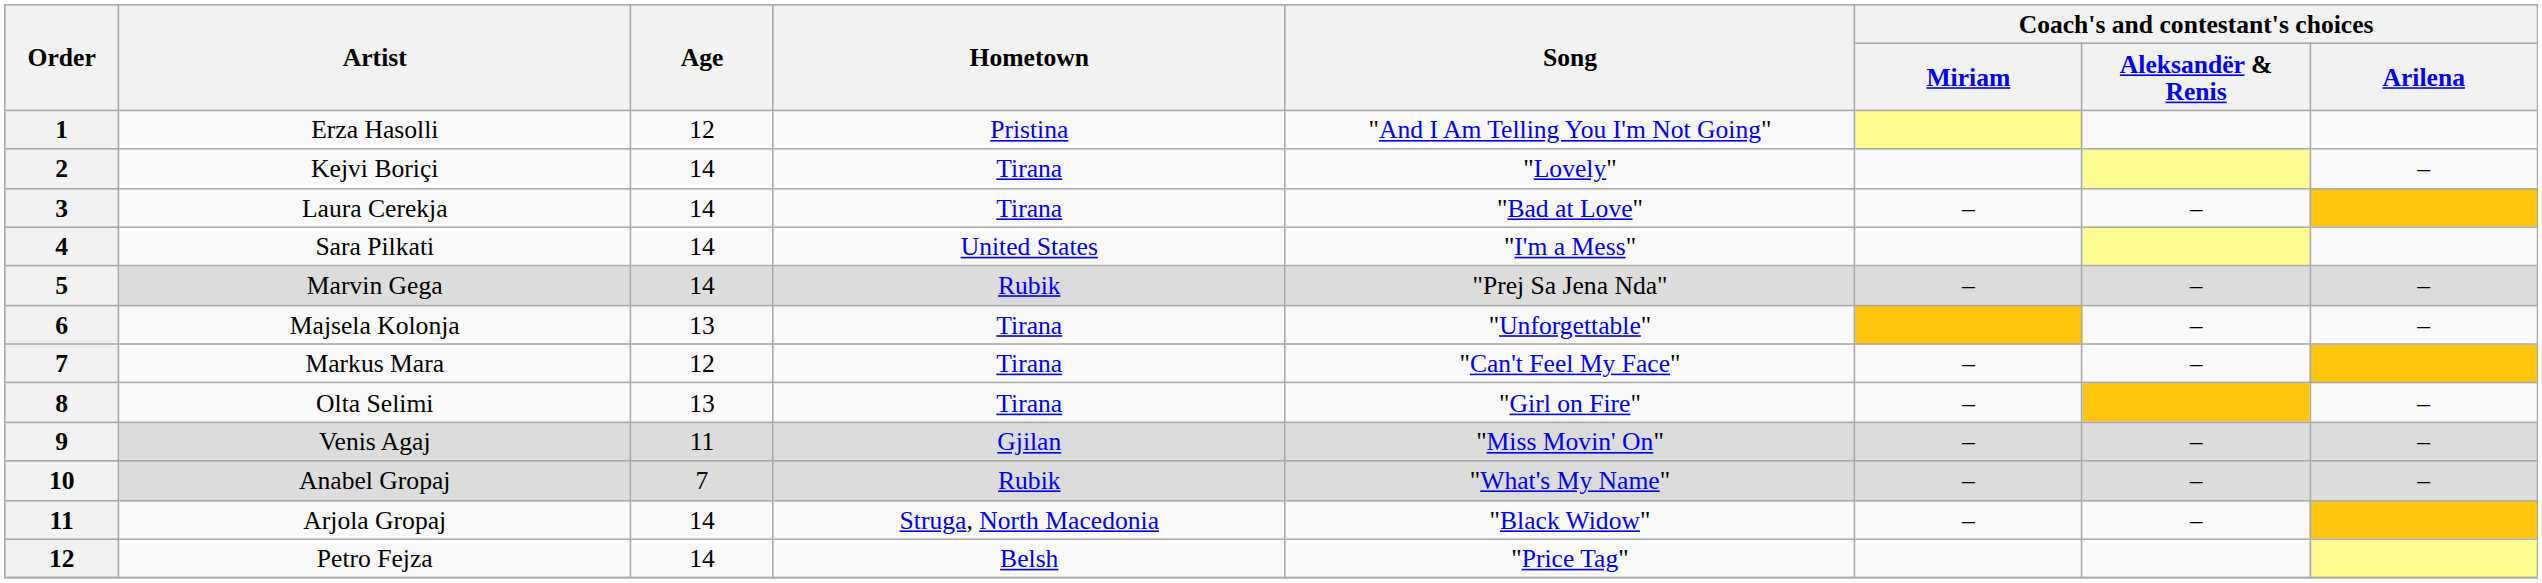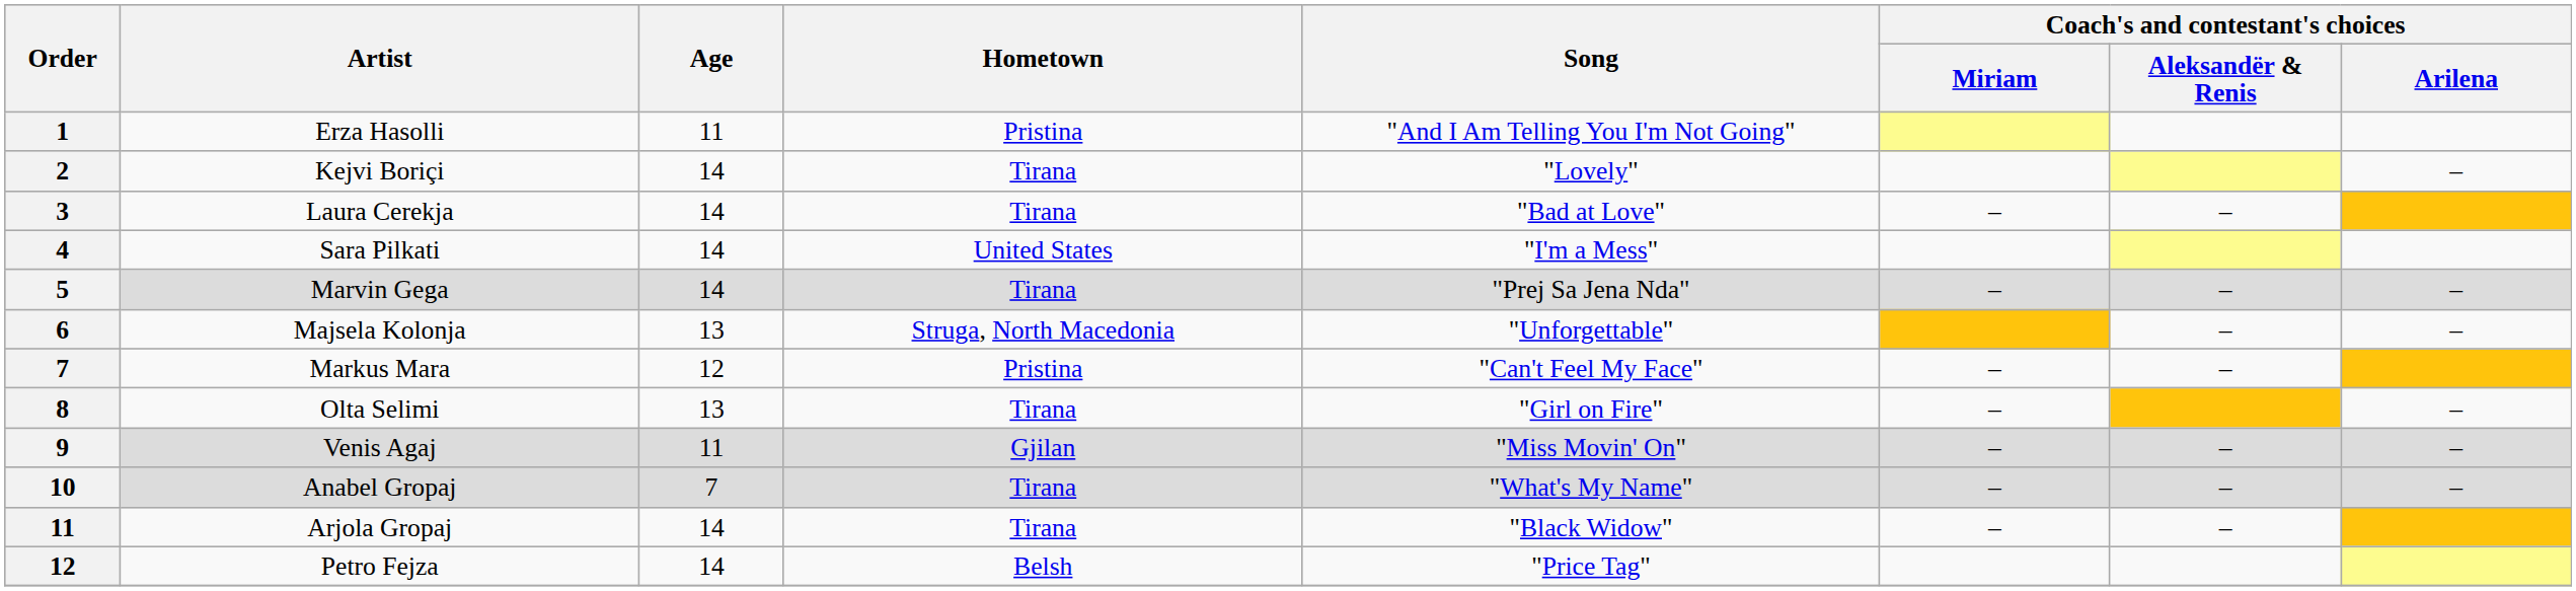 <table class="wikitable" style="text-align:center; line-height:17px; width:100%;">
 <tr>
 <th scope="col" rowspan=2 width="04%">Order</th>
 <th scope="col" rowspan=2 width="18%">Artist</th>
 <th scope="col" rowspan=2 width="05%">Age</th>
 <th scope="col" rowspan=2 width="18%">Hometown</th>
 <th scope="col" rowspan=2 width="20%">Song</th>
 <th scope="col" colspan=3 width="24%">Coach's and contestant's choices</th>
 </tr>
 <tr>
 <th width="08%"><a href='#'>Miriam</a></th>
 <th width="08%"><a href='#'>Aleksandër</a> & <a href='#'>Renis</a></th>
 <th width="08%"><a href='#'>Arilena</a></th>
 </tr>
 <tr>
 <th>1</th>
 <td>Erza Hasolli</td>
-<td>12</td>
+<td>11</td>
 <td><a href='#'>Pristina</a></td>
 <td>"<a href='#'>And I Am Telling You I'm Not Going</a>"</td>
 <td style="background: #fdfc8f;"><strong></strong></td>
 <td><strong></strong></td>
 <td><strong></strong></td>
 </tr>
 <tr>
 <th>2</th>
 <td>Kejvi Boriçi</td>
 <td>14</td>
 <td><a href='#'>Tirana</a></td>
 <td>"<a href='#'>Lovely</a>"</td>
 <td><strong></strong></td>
 <td style="background: #fdfc8f;"><strong></strong></td>
 <td>–</td>
 </tr>
 <tr>
 <th>3</th>
 <td>Laura Cerekja</td>
 <td>14</td>
 <td><a href='#'>Tirana</a></td>
 <td>"<a href='#'>Bad at Love</a>"</td>
 <td>–</td>
 <td>–</td>
 <td style="background: #ffc40c;"><strong></strong></td>
 </tr>
 <tr>
 <th>4</th>
 <td>Sara Pilkati</td>
 <td>14</td>
 <td><a href='#'>United States</a></td>
 <td>"<a href='#'>I'm a Mess</a>"</td>
 <td><strong></strong></td>
 <td style="background: #fdfc8f;"><strong></strong></td>
 <td><strong></strong></td>
 </tr>
 <tr style="background: #dcdcdc;" |>
 <th>5</th>
 <td>Marvin Gega</td>
 <td>14</td>
-<td><a href='#'>Rubik</a></td>
+<td><a href='#'>Tirana</a></td>
 <td>"Prej Sa Jena Nda"</td>
 <td>–</td>
 <td>–</td>
 <td>–</td>
 </tr>
 <tr>
 <th>6</th>
 <td>Majsela Kolonja</td>
 <td>13</td>
-<td><a href='#'>Tirana</a></td>
+<td><a href='#'>Struga</a>, <a href='#'>North Macedonia</a></td>
 <td>"<a href='#'>Unforgettable</a>"</td>
 <td style="background: #ffc40c;"><strong></strong></td>
 <td>–</td>
 <td>–</td>
 </tr>
 <tr>
 <th>7</th>
 <td>Markus Mara</td>
 <td>12</td>
-<td><a href='#'>Tirana</a></td>
+<td><a href='#'>Pristina</a></td>
 <td>"<a href='#'>Can't Feel My Face</a>"</td>
 <td>–</td>
 <td>–</td>
 <td style="background: #ffc40c;"><strong></strong></td>
 </tr>
 <tr>
 <th>8</th>
 <td>Olta Selimi</td>
 <td>13</td>
 <td><a href='#'>Tirana</a></td>
 <td>"<a href='#'>Girl on Fire</a>"</td>
 <td>–</td>
 <td style="background: #ffc40c;"><strong></strong></td>
 <td>–</td>
 </tr>
 <tr style="background: #dcdcdc;" |>
 <th>9</th>
 <td>Venis Agaj</td>
 <td>11</td>
 <td><a href='#'>Gjilan</a></td>
 <td>"<a href='#'>Miss Movin' On</a>"</td>
 <td>–</td>
 <td>–</td>
 <td>–</td>
 </tr>
 <tr style="background: #dcdcdc;" |>
 <th>10</th>
 <td>Anabel Gropaj</td>
 <td>7</td>
-<td><a href='#'>Rubik</a></td>
+<td><a href='#'>Tirana</a></td>
 <td>"<a href='#'>What's My Name</a>"</td>
 <td>–</td>
 <td>–</td>
 <td>–</td>
 </tr>
 <tr>
 <th>11</th>
 <td>Arjola Gropaj</td>
 <td>14</td>
-<td><a href='#'>Struga</a>, <a href='#'>North Macedonia</a></td>
+<td><a href='#'>Tirana</a></td>
 <td>"<a href='#'>Black Widow</a>"</td>
 <td>–</td>
 <td>–</td>
 <td style="background: #ffc40c;"><strong></strong></td>
 </tr>
 <tr>
 <th>12</th>
 <td>Petro Fejza</td>
 <td>14</td>
 <td><a href='#'>Belsh</a></td>
 <td>"<a href='#'>Price Tag</a>"</td>
 <td><strong></strong></td>
 <td><strong></strong></td>
 <td style="background: #fdfc8f;"><strong></strong></td>
 </tr>
 <tr>
 </tr>
 </table>
